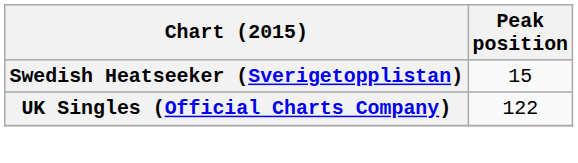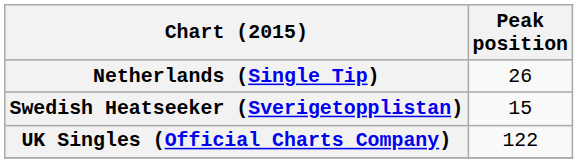 <table class="wikitable sortable plainrowheaders" style="text-align:center;">
 <tr>
 <th scope="col">Chart (2015)</th>
 <th scope="col">Peak<br>position</th>
+</tr>
+<tr>
+<th scope="row">Netherlands (<a href='#'>Single Tip</a>)</th>
+<td>26</td>
 </tr>
 <tr>
 <th scope="row">Swedish Heatseeker (<a href='#'>Sverigetopplistan</a>)</th>
 <td>15</td>
 </tr>
 <tr>
 <th scope="row">UK Singles (<a href='#'>Official Charts Company</a>)</th>
 <td>122</td>
 </tr>
 <tr>
 </tr>
 <tr>
 </tr>
 <tr>
 </tr>
 </table>
